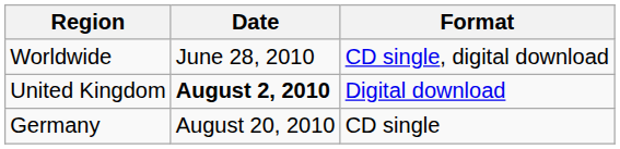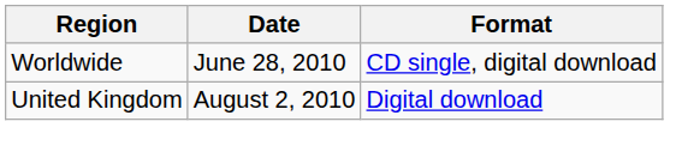 <table class="wikitable">
 <tr>
 <th>Region</th>
 <th>Date</th>
 <th>Format</th>
 </tr>
 <tr>
 <td>Worldwide</td>
 <td>June 28, 2010</td>
 <td><a href='#'>CD single</a>, digital download</td>
 </tr>
 <tr>
 <td>United Kingdom</td>
-<td><strong>August 2, 2010</strong></td>
+<td>August 2, 2010</td>
 <td><a href='#'>Digital download</a></td>
 </tr>
-<tr>
-<td>Germany</td>
-<td>August 20, 2010</td>
-<td>CD single</td>
-</tr>
 </table>
